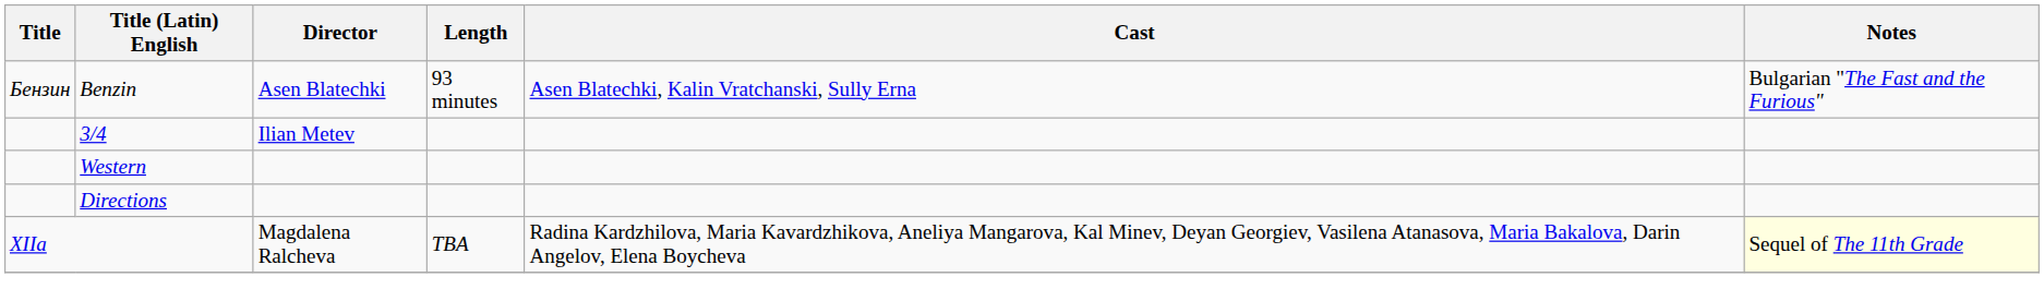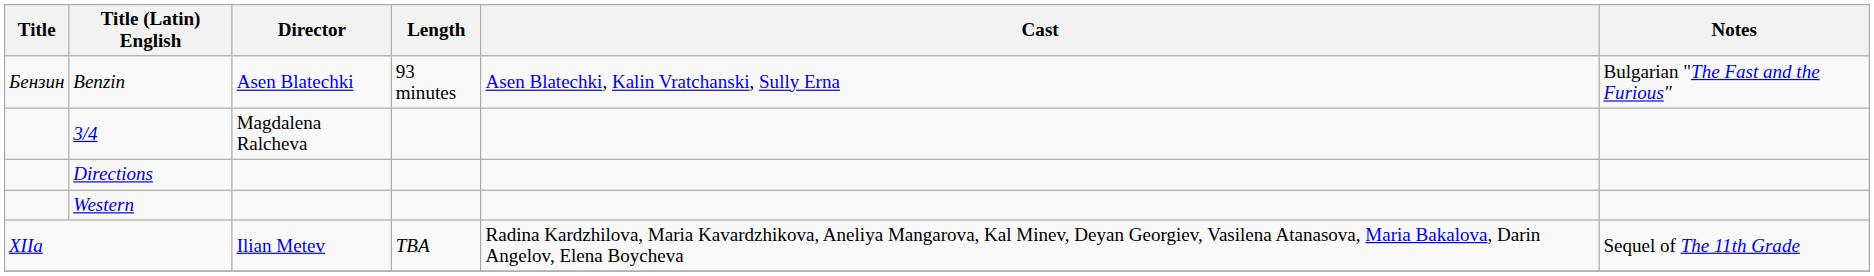 <table class="wikitable">
 <tr>
 <th>Title</th>
 <th>Title (Latin) English</th>
 <th>Director</th>
 <th>Length</th>
 <th>Cast</th>
 <th>Notes</th>
 </tr>
 <tr>
 <td><em>Бензин</em></td>
 <td><em>Benzin</em></td>
 <td><a href='#'>Asen Blatechki</a></td>
 <td>93 minutes</td>
 <td><a href='#'>Asen Blatechki</a>, <a href='#'>Kalin Vratchanski</a>, <a href='#'>Sully Erna</a></td>
 <td>Bulgarian "<em><a href='#'>The Fast and the Furious</a>"</em></td>
 </tr>
 <tr>
 <td></td>
 <td><em><a href='#'>3/4</a></em></td>
-<td><a href='#'>Ilian Metev</a></td>
+<td>Magdalena Ralcheva</td>
+<td></td>
+<td></td>
+<td></td>
+</tr>
+<tr>
+<td></td>
+<td><em><a href='#'>Directions</a></em></td>
+<td></td>
 <td></td>
 <td></td>
 <td></td>
 </tr>
 <tr>
 <td></td>
 <td><em><a href='#'>Western</a></em></td>
 <td></td>
 <td></td>
 <td></td>
 <td></td>
 </tr>
 <tr>
-<td></td>
-<td><em><a href='#'>Directions</a></em></td>
-<td></td>
-<td></td>
-<td></td>
-<td></td>
-</tr>
-<tr>
 <td colspan="2"><em><a href='#'>XIIa</a></em></td>
-<td>Magdalena Ralcheva</td>
+<td><a href='#'>Ilian Metev</a></td>
 <td><em>TBA</em></td>
 <td>Radina Kardzhilova, Maria Kavardzhikova, Aneliya Mangarova, Kal Minev, Deyan Georgiev, Vasilena Atanasova, <a href='#'>Maria Bakalova</a>, Darin Angelov, Elena Boycheva</td>
-<td style="background: lightyellow;">Sequel of <em><a href='#'>The 11th Grade</a></em></td>
+<td>Sequel of <em><a href='#'>The 11th Grade</a></em></td>
 </tr>
 <tr>
 </tr>
 </table>
